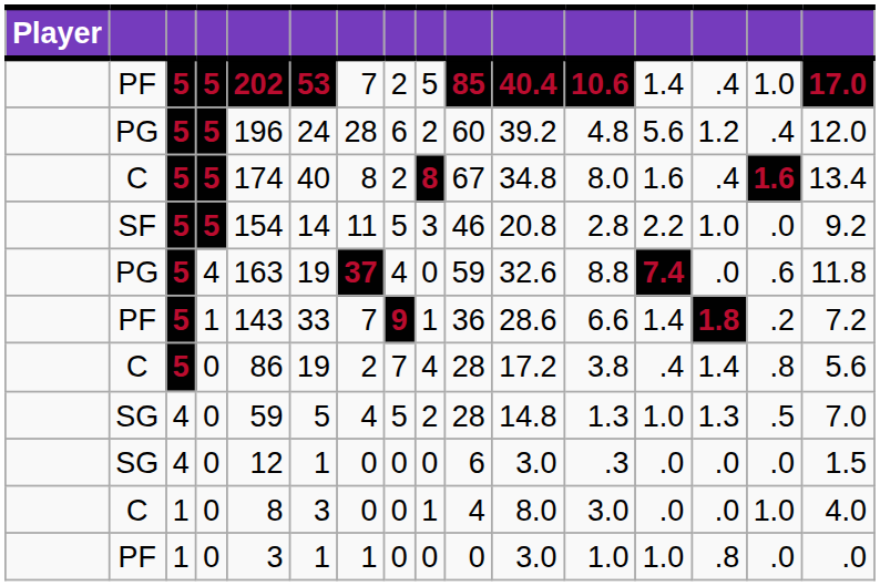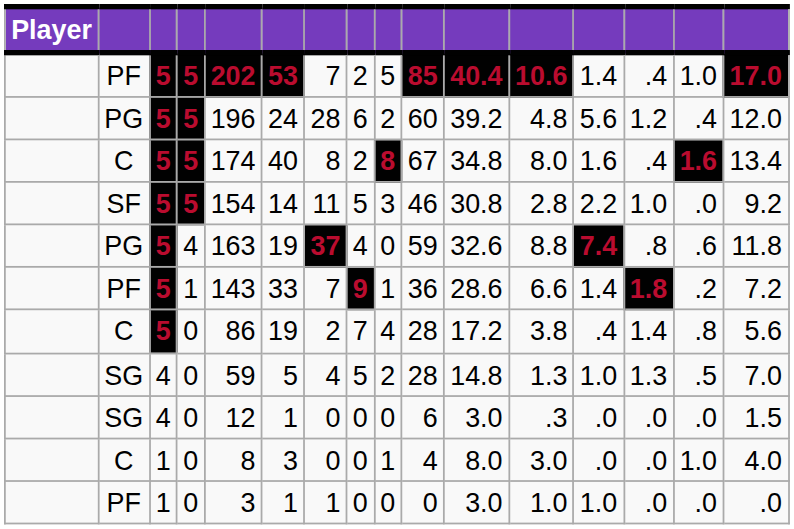 <table class="wikitable sortable" style="font-size: 95%; text-align:right;">
 <tr>
 <th style="background:#753BBD; color:#FFFFFF; border-top:#010101 3px solid; border-bottom:#010101 3px solid;">Player</th>
 <th style="background:#753BBD; color:#FFFFFF; border-top:#010101 3px solid; border-bottom:#010101 3px solid;"></th>
 <th style="background:#753BBD; color:#FFFFFF; border-top:#010101 3px solid; border-bottom:#010101 3px solid;"></th>
 <th style="background:#753BBD; color:#FFFFFF; border-top:#010101 3px solid; border-bottom:#010101 3px solid;"></th>
 <th style="background:#753BBD; color:#FFFFFF; border-top:#010101 3px solid; border-bottom:#010101 3px solid;"></th>
 <th style="background:#753BBD; color:#FFFFFF; border-top:#010101 3px solid; border-bottom:#010101 3px solid;"></th>
 <th style="background:#753BBD; color:#FFFFFF; border-top:#010101 3px solid; border-bottom:#010101 3px solid;"></th>
 <th style="background:#753BBD; color:#FFFFFF; border-top:#010101 3px solid; border-bottom:#010101 3px solid;"></th>
 <th style="background:#753BBD; color:#FFFFFF; border-top:#010101 3px solid; border-bottom:#010101 3px solid;"></th>
 <th style="background:#753BBD; color:#FFFFFF; border-top:#010101 3px solid; border-bottom:#010101 3px solid;"></th>
 <th style="background:#753BBD; color:#FFFFFF; border-top:#010101 3px solid; border-bottom:#010101 3px solid;"></th>
 <th style="background:#753BBD; color:#FFFFFF; border-top:#010101 3px solid; border-bottom:#010101 3px solid;"></th>
 <th style="background:#753BBD; color:#FFFFFF; border-top:#010101 3px solid; border-bottom:#010101 3px solid;"></th>
 <th style="background:#753BBD; color:#FFFFFF; border-top:#010101 3px solid; border-bottom:#010101 3px solid;"></th>
 <th style="background:#753BBD; color:#FFFFFF; border-top:#010101 3px solid; border-bottom:#010101 3px solid;"></th>
 <th style="background:#753BBD; color:#FFFFFF; border-top:#010101 3px solid; border-bottom:#010101 3px solid;"></th>
 </tr>
 <tr>
 <td style="text-align:left;"></td>
 <td style="text-align:center;">PF</td>
 <td style="background:#010101; color:#BA0C2F;"><strong>5</strong></td>
 <td style="background:#010101; color:#BA0C2F;"><strong>5</strong></td>
 <td style="background:#010101; color:#BA0C2F;"><strong>202</strong></td>
 <td style="background:#010101; color:#BA0C2F;"><strong>53</strong></td>
 <td>7</td>
 <td>2</td>
 <td>5</td>
 <td style="background:#010101; color:#BA0C2F;"><strong>85</strong></td>
 <td style="background:#010101; color:#BA0C2F;"><strong>40.4</strong></td>
 <td style="background:#010101; color:#BA0C2F;"><strong>10.6</strong></td>
 <td>1.4</td>
 <td>.4</td>
 <td>1.0</td>
 <td style="background:#010101; color:#BA0C2F;"><strong>17.0</strong></td>
 </tr>
 <tr>
 <td style="text-align:left;"></td>
 <td style="text-align:center;">PG</td>
 <td style="background:#010101; color:#BA0C2F;"><strong>5</strong></td>
 <td style="background:#010101; color:#BA0C2F;"><strong>5</strong></td>
 <td>196</td>
 <td>24</td>
 <td>28</td>
 <td>6</td>
 <td>2</td>
 <td>60</td>
 <td>39.2</td>
 <td>4.8</td>
 <td>5.6</td>
 <td>1.2</td>
 <td>.4</td>
 <td>12.0</td>
 </tr>
 <tr>
 <td style="text-align:left;"></td>
 <td style="text-align:center;">C</td>
 <td style="background:#010101; color:#BA0C2F;"><strong>5</strong></td>
 <td style="background:#010101; color:#BA0C2F;"><strong>5</strong></td>
 <td>174</td>
 <td>40</td>
 <td>8</td>
 <td>2</td>
 <td style="background:#010101; color:#BA0C2F;"><strong>8</strong></td>
 <td>67</td>
 <td>34.8</td>
 <td>8.0</td>
 <td>1.6</td>
 <td>.4</td>
 <td style="background:#010101; color:#BA0C2F;"><strong>1.6</strong></td>
 <td>13.4</td>
 </tr>
 <tr>
 <td style="text-align:left;"></td>
 <td style="text-align:center;">SF</td>
 <td style="background:#010101; color:#BA0C2F;"><strong>5</strong></td>
 <td style="background:#010101; color:#BA0C2F;"><strong>5</strong></td>
 <td>154</td>
 <td>14</td>
 <td>11</td>
 <td>5</td>
 <td>3</td>
 <td>46</td>
-<td>20.8</td>
+<td>30.8</td>
 <td>2.8</td>
 <td>2.2</td>
 <td>1.0</td>
 <td>.0</td>
 <td>9.2</td>
 </tr>
 <tr>
 <td style="text-align:left;"></td>
 <td style="text-align:center;">PG</td>
 <td style="background:#010101; color:#BA0C2F;"><strong>5</strong></td>
 <td>4</td>
 <td>163</td>
 <td>19</td>
 <td style="background:#010101; color:#BA0C2F;"><strong>37</strong></td>
 <td>4</td>
 <td>0</td>
 <td>59</td>
 <td>32.6</td>
 <td>8.8</td>
 <td style="background:#010101; color:#BA0C2F;"><strong>7.4</strong></td>
-<td>.0</td>
+<td>.8</td>
 <td>.6</td>
 <td>11.8</td>
 </tr>
 <tr>
 <td style="text-align:left;"></td>
 <td style="text-align:center;">PF</td>
 <td style="background:#010101; color:#BA0C2F;"><strong>5</strong></td>
 <td>1</td>
 <td>143</td>
 <td>33</td>
 <td>7</td>
 <td style="background:#010101; color:#BA0C2F;"><strong>9</strong></td>
 <td>1</td>
 <td>36</td>
 <td>28.6</td>
 <td>6.6</td>
 <td>1.4</td>
 <td style="background:#010101; color:#BA0C2F;"><strong>1.8</strong></td>
 <td>.2</td>
 <td>7.2</td>
 </tr>
 <tr>
 <td style="text-align:left;"></td>
 <td style="text-align:center;">C</td>
 <td style="background:#010101; color:#BA0C2F;"><strong>5</strong></td>
 <td>0</td>
 <td>86</td>
 <td>19</td>
 <td>2</td>
 <td>7</td>
 <td>4</td>
 <td>28</td>
 <td>17.2</td>
 <td>3.8</td>
 <td>.4</td>
 <td>1.4</td>
 <td>.8</td>
 <td>5.6</td>
 </tr>
 <tr>
 <td style="text-align:left;"></td>
 <td style="text-align:center;">SG</td>
 <td>4</td>
 <td>0</td>
 <td>59</td>
 <td>5</td>
 <td>4</td>
 <td>5</td>
 <td>2</td>
 <td>28</td>
 <td>14.8</td>
 <td>1.3</td>
 <td>1.0</td>
 <td>1.3</td>
 <td>.5</td>
 <td>7.0</td>
 </tr>
 <tr>
 <td style="text-align:left;"></td>
 <td style="text-align:center;">SG</td>
 <td>4</td>
 <td>0</td>
 <td>12</td>
 <td>1</td>
 <td>0</td>
 <td>0</td>
 <td>0</td>
 <td>6</td>
 <td>3.0</td>
 <td>.3</td>
 <td>.0</td>
 <td>.0</td>
 <td>.0</td>
 <td>1.5</td>
 </tr>
 <tr>
 <td style="text-align:left;"></td>
 <td style="text-align:center;">C</td>
 <td>1</td>
 <td>0</td>
 <td>8</td>
 <td>3</td>
 <td>0</td>
 <td>0</td>
 <td>1</td>
 <td>4</td>
 <td>8.0</td>
 <td>3.0</td>
 <td>.0</td>
 <td>.0</td>
 <td>1.0</td>
 <td>4.0</td>
 </tr>
 <tr>
 <td style="text-align:left;"></td>
 <td style="text-align:center;">PF</td>
 <td>1</td>
 <td>0</td>
 <td>3</td>
 <td>1</td>
 <td>1</td>
 <td>0</td>
 <td>0</td>
 <td>0</td>
 <td>3.0</td>
 <td>1.0</td>
 <td>1.0</td>
-<td>.8</td>
+<td>.0</td>
 <td>.0</td>
 <td>.0</td>
 </tr>
 </table>
